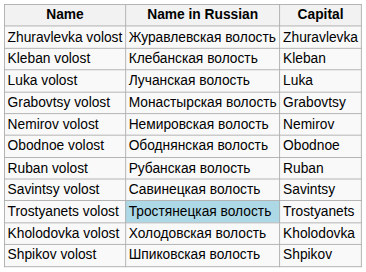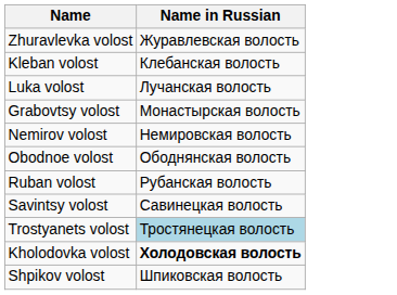 <table class="wikitable sortable">
 <tr>
 <th>Name</th>
 <th>Name in Russian</th>
-<th>Capital</th>
 </tr>
 <tr>
 <td>Zhuravlevka volost</td>
 <td>Журавлевская волость</td>
-<td>Zhuravlevka</td>
 </tr>
 <tr>
 <td>Kleban volost</td>
 <td>Клебанская волость</td>
-<td>Kleban</td>
 </tr>
 <tr>
 <td>Luka volost</td>
 <td>Лучанская волость</td>
-<td>Luka</td>
 </tr>
 <tr>
 <td>Grabovtsy volost</td>
 <td>Монастырская волость</td>
-<td>Grabovtsy</td>
 </tr>
 <tr>
 <td>Nemirov volost</td>
 <td>Немировская волость</td>
-<td>Nemirov</td>
 </tr>
 <tr>
 <td>Obodnoe volost</td>
 <td>Ободнянская волость</td>
-<td>Obodnoe</td>
 </tr>
 <tr>
 <td>Ruban volost</td>
 <td>Рубанская волость</td>
-<td>Ruban</td>
 </tr>
 <tr>
 <td>Savintsy volost</td>
 <td>Савинецкая волость</td>
-<td>Savintsy</td>
 </tr>
 <tr>
 <td>Trostyanets volost</td>
 <td style="background: lightblue;">Тростянецкая волость</td>
-<td>Trostyanets</td>
 </tr>
 <tr>
 <td>Kholodovka volost</td>
-<td>Холодовская волость</td>
-<td>Kholodovka</td>
+<td><strong>Холодовская волость</strong></td>
 </tr>
 <tr>
 <td>Shpikov volost</td>
 <td>Шпиковская волость</td>
-<td>Shpikov</td>
 </tr>
 </table>
